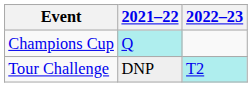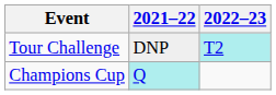 <table class="wikitable" border="1">
 <tr>
 <th>Event</th>
 <th><a href='#'>2021–22</a></th>
 <th><a href='#'>2022–23</a></th>
 </tr>
 <tr>
+<td><a href='#'>Tour Challenge</a></td>
+<td style="background:#EFEFEF;">DNP</td>
+<td style="background:#afeeee;"><a href='#'>T2</a></td>
+</tr>
+<tr>
 <td><a href='#'>Champions Cup</a></td>
 <td style="background:#afeeee;"><a href='#'>Q</a></td>
 <td></td>
 </tr>
-<tr>
-<td><a href='#'>Tour Challenge</a></td>
-<td style="background:#EFEFEF;">DNP</td>
-<td style="background:#afeeee;"><a href='#'>T2</a></td>
-</tr>
 </table>
